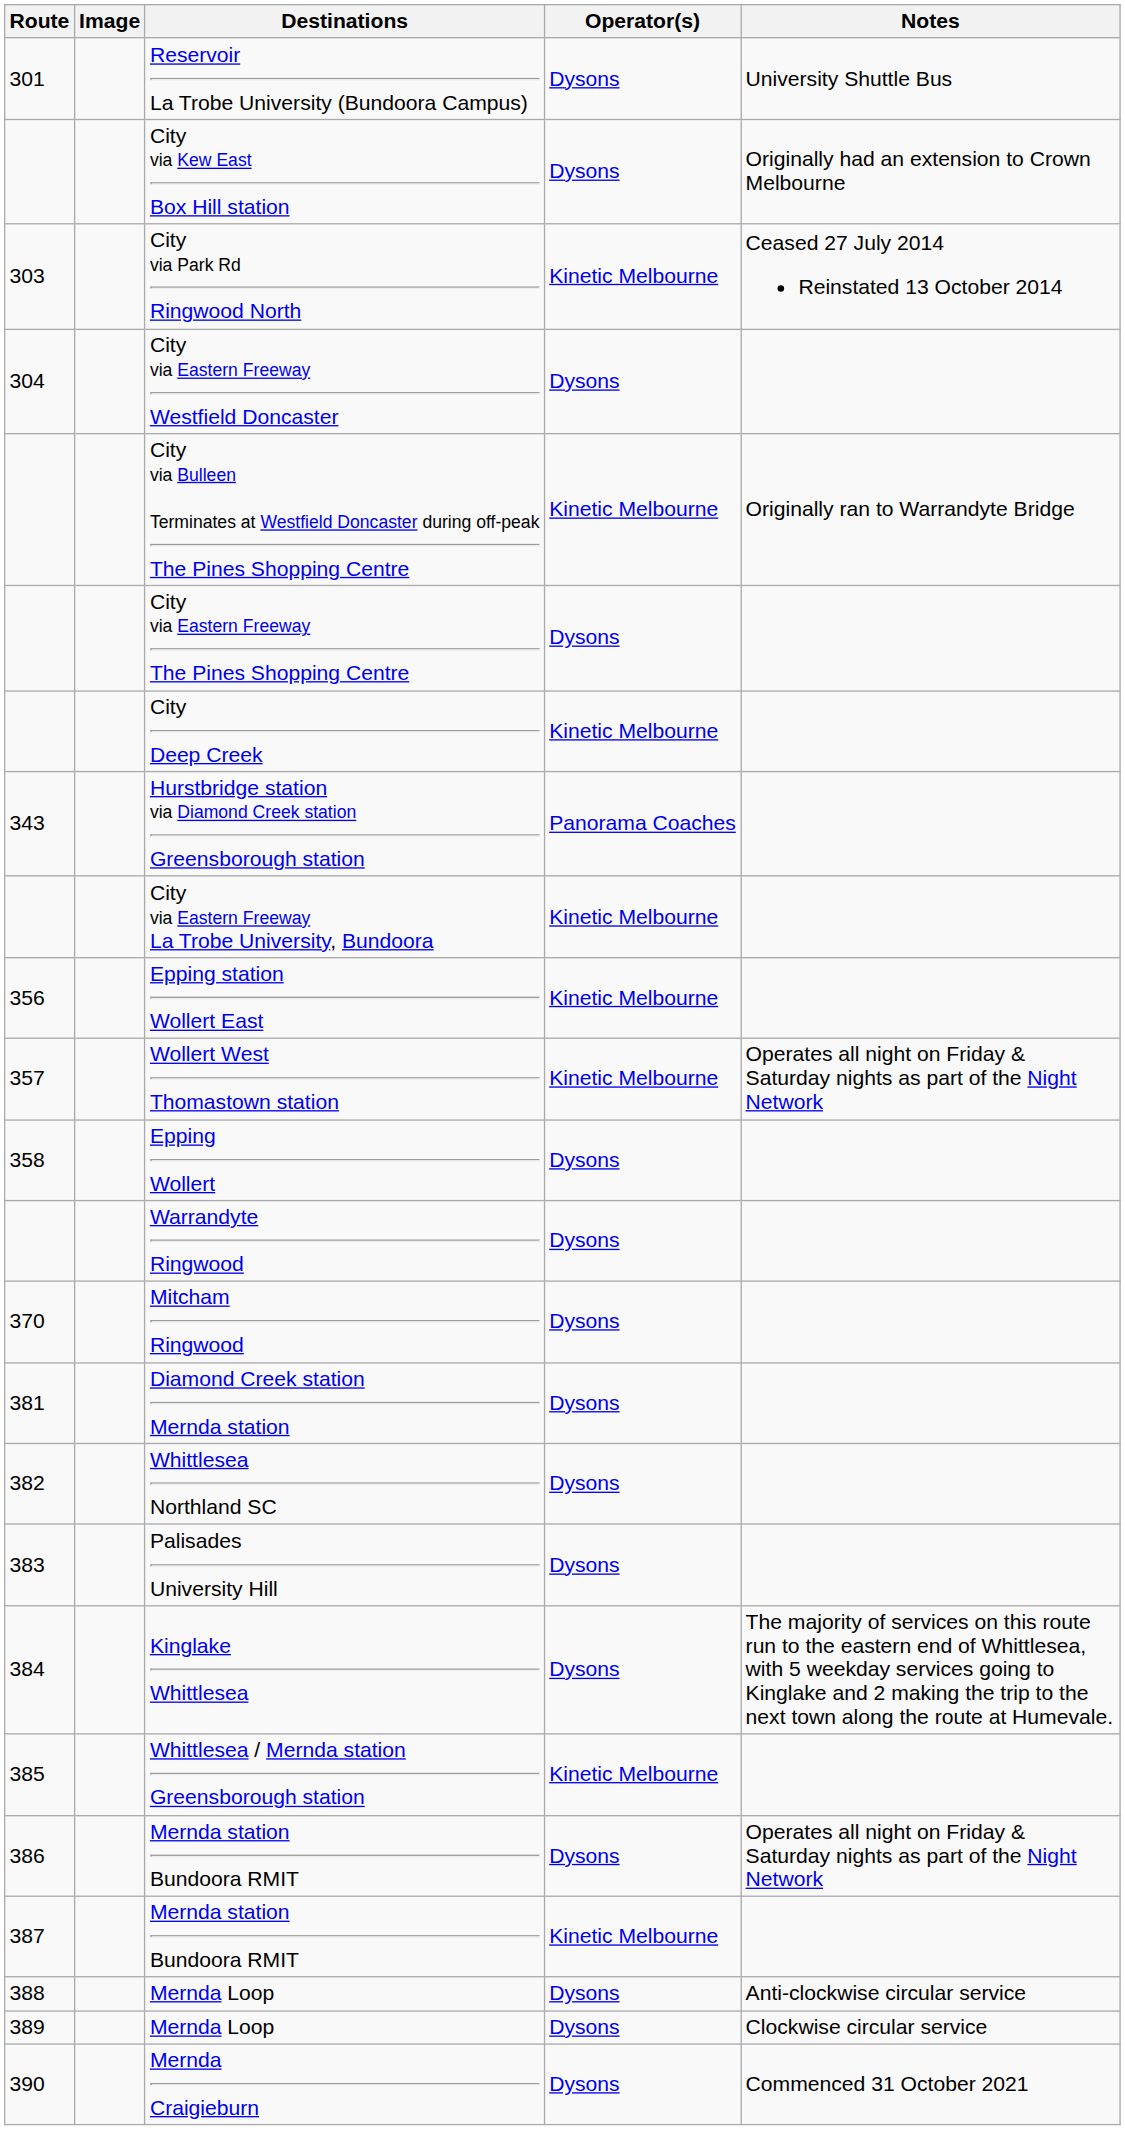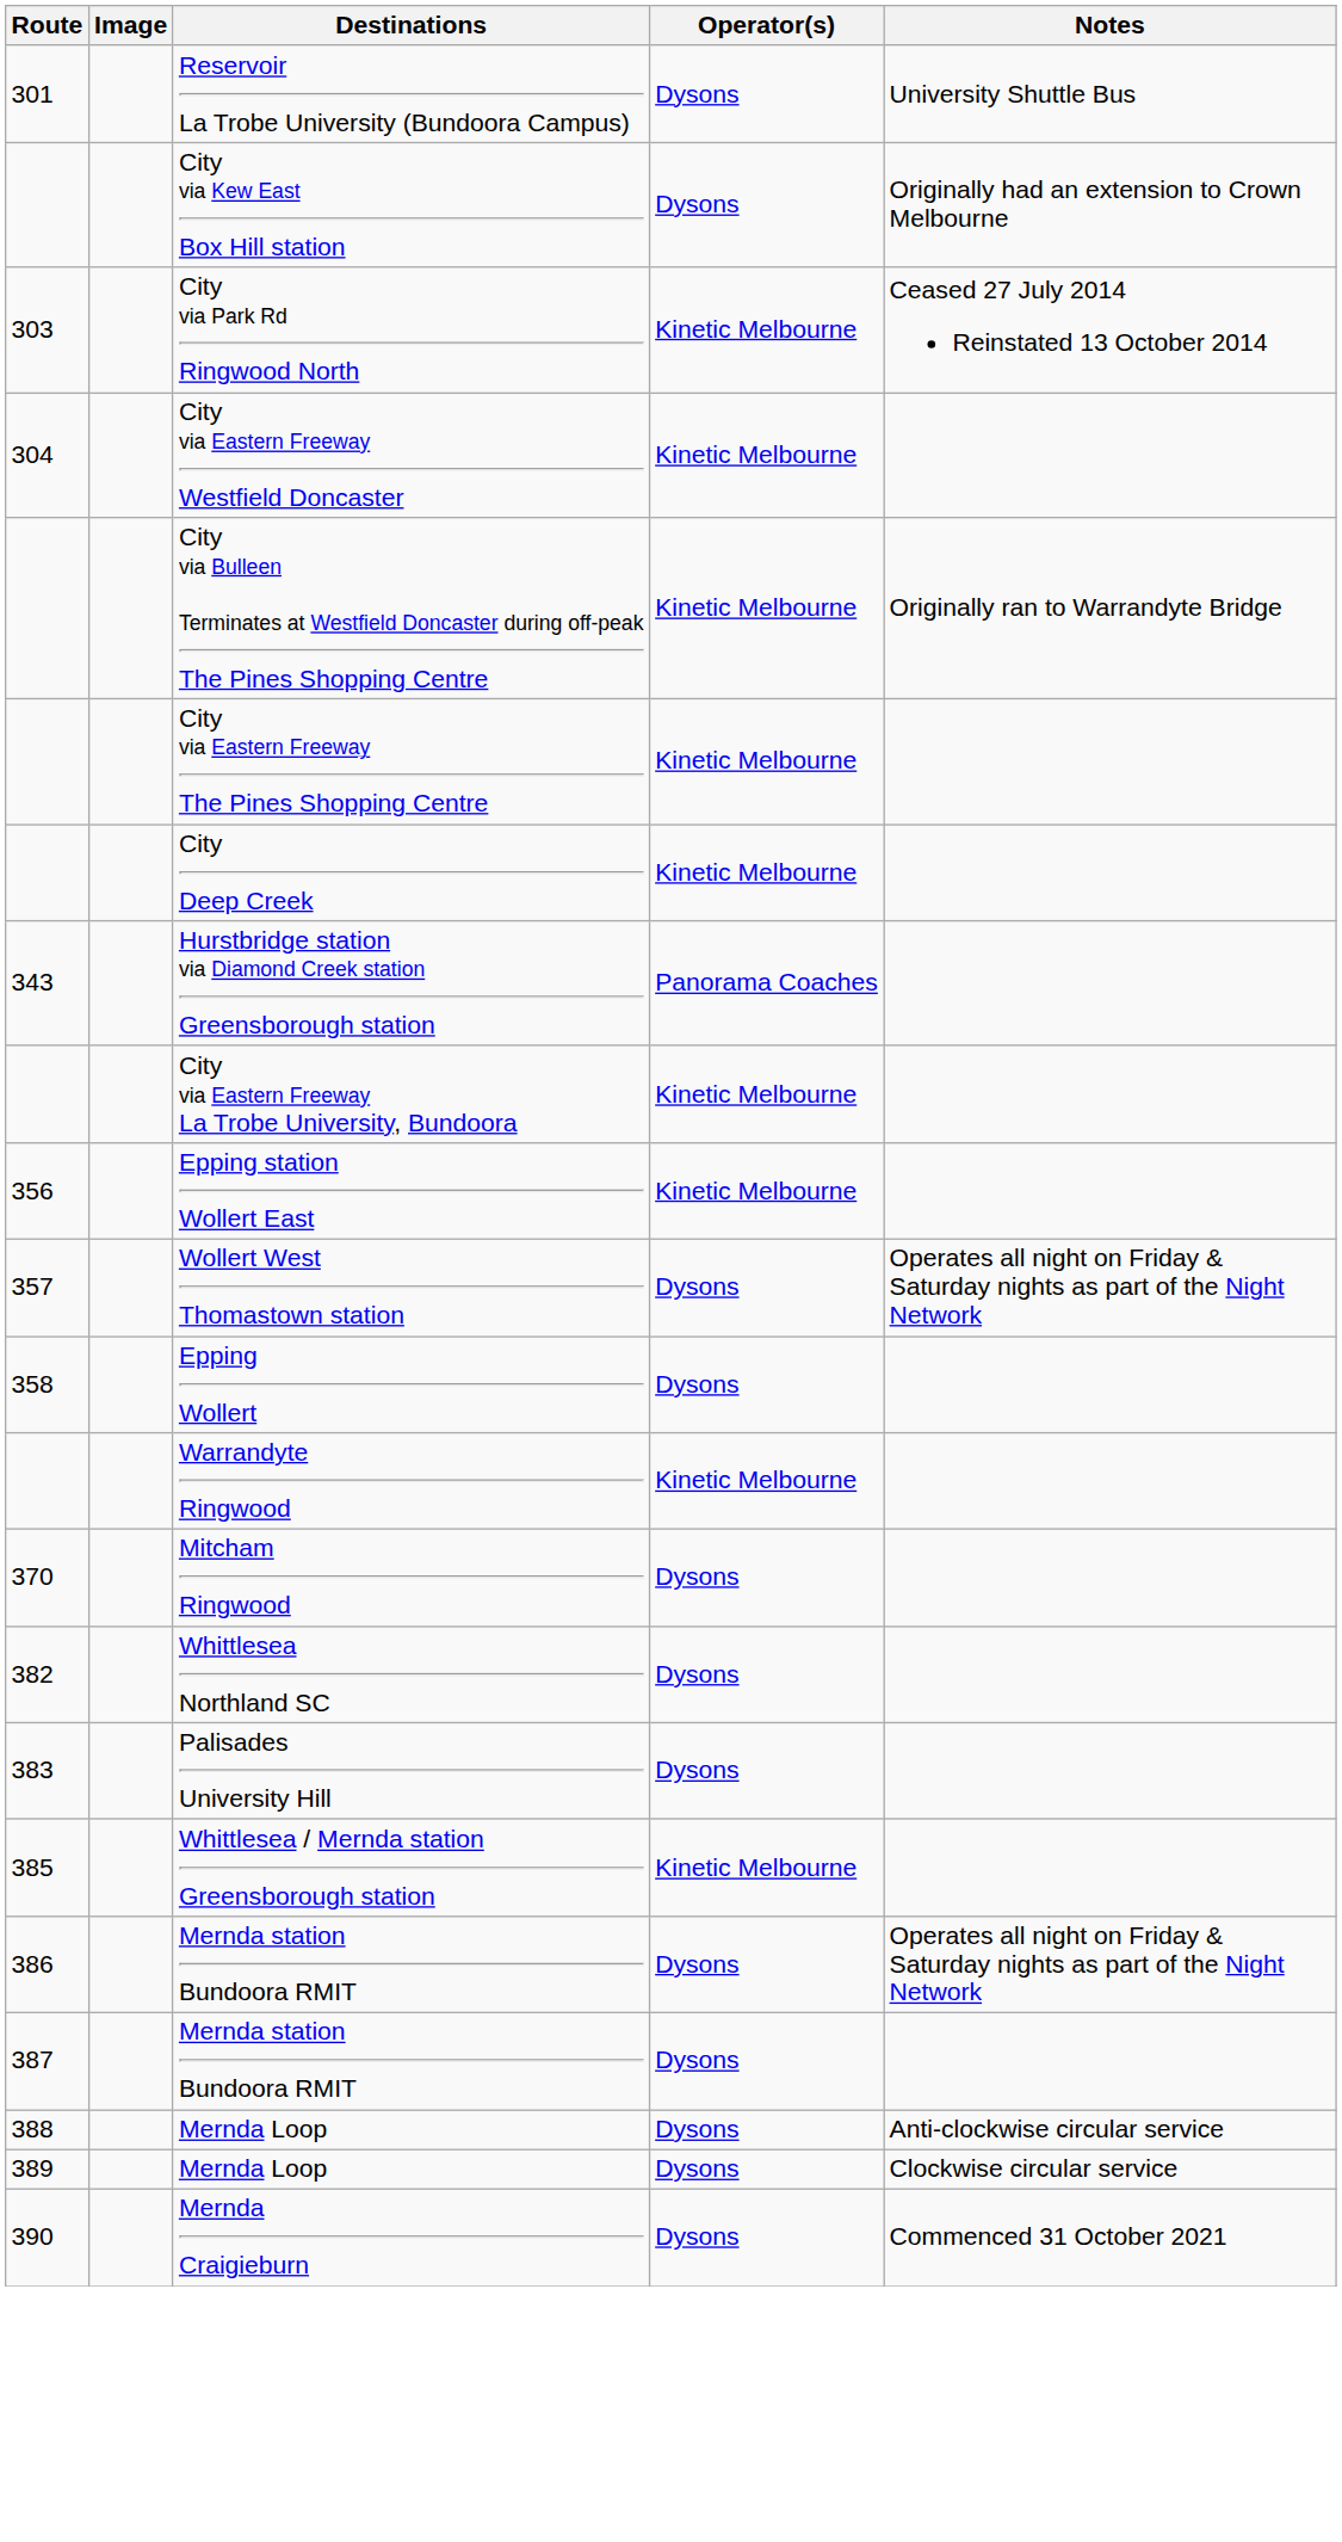 <table class="wikitable" style="text-align:left; padding:0; margin:0;">
 <tr>
 <th style="text-align:center;">Route</th>
 <th>Image</th>
 <th>Destinations</th>
 <th>Operator(s)</th>
 <th style="width:280px;">Notes</th>
 </tr>
 <tr>
 <td>301</td>
 <td></td>
 <td><a href='#'>Reservoir</a><hr>La Trobe University (Bundoora Campus)</td>
 <td><a href='#'>Dysons</a></td>
 <td>University Shuttle Bus</td>
 </tr>
 <tr>
 <td></td>
 <td></td>
 <td>City<br><small>via <a href='#'>Kew East</a></small><hr><a href='#'>Box Hill station</a></td>
 <td><a href='#'>Dysons</a></td>
 <td>Originally had an extension to Crown Melbourne</td>
 </tr>
 <tr>
 <td>303</td>
 <td></td>
 <td>City<br><small>via Park Rd</small><hr><a href='#'>Ringwood North</a></td>
 <td><a href='#'>Kinetic Melbourne</a></td>
 <td>Ceased 27 July 2014<br><ul><li>Reinstated 13 October 2014</li></ul></td>
 </tr>
 <tr>
 <td>304</td>
 <td></td>
 <td>City<br><small>via <a href='#'>Eastern Freeway</a></small><hr><a href='#'>Westfield Doncaster</a></td>
-<td><a href='#'>Dysons</a></td>
+<td><a href='#'>Kinetic Melbourne</a></td>
 <td></td>
 </tr>
 <tr>
 <td></td>
 <td></td>
 <td>City<br><small>via <a href='#'>Bulleen</a></small><br><br><small>Terminates at <a href='#'>Westfield Doncaster</a> during off-peak</small><hr><a href='#'>The Pines Shopping Centre</a></td>
 <td><a href='#'>Kinetic Melbourne</a></td>
 <td>Originally ran to Warrandyte Bridge</td>
 </tr>
 <tr>
 <td></td>
 <td></td>
 <td>City<br><small>via <a href='#'>Eastern Freeway</a></small><br><hr><a href='#'>The Pines Shopping Centre</a></td>
-<td><a href='#'>Dysons</a></td>
+<td><a href='#'>Kinetic Melbourne</a></td>
 <td></td>
 </tr>
 <tr>
 <td></td>
 <td></td>
 <td>City<hr><a href='#'>Deep Creek</a><br></td>
 <td><a href='#'>Kinetic Melbourne</a></td>
 <td></td>
 </tr>
 <tr>
 <td>343</td>
 <td></td>
 <td><a href='#'>Hurstbridge station</a><br><small>via <a href='#'>Diamond Creek station</a></small><br><hr><a href='#'>Greensborough station</a></td>
 <td><a href='#'>Panorama Coaches</a></td>
 <td></td>
 </tr>
 <tr>
 <td></td>
 <td></td>
 <td>City<br><small>via <a href='#'>Eastern Freeway</a></small><br><a href='#'>La Trobe University</a>, <a href='#'>Bundoora</a></td>
 <td><a href='#'>Kinetic Melbourne</a></td>
 <td></td>
 </tr>
 <tr>
 <td>356</td>
 <td></td>
 <td><a href='#'>Epping station</a><hr><a href='#'>Wollert East</a></td>
 <td><a href='#'>Kinetic Melbourne</a></td>
 <td></td>
 </tr>
 <tr>
 <td>357</td>
 <td></td>
 <td><a href='#'>Wollert West</a><hr><a href='#'>Thomastown station</a></td>
-<td><a href='#'>Kinetic Melbourne</a></td>
+<td><a href='#'>Dysons</a></td>
 <td>Operates all night on Friday & Saturday nights as part of the <a href='#'>Night Network</a></td>
 </tr>
 <tr>
 <td>358</td>
 <td></td>
 <td><a href='#'>Epping</a><hr><a href='#'>Wollert</a></td>
 <td><a href='#'>Dysons</a></td>
 <td></td>
 </tr>
 <tr>
 <td></td>
 <td></td>
 <td><a href='#'>Warrandyte</a><hr><a href='#'>Ringwood</a></td>
-<td><a href='#'>Dysons</a></td>
+<td><a href='#'>Kinetic Melbourne</a></td>
 <td></td>
 </tr>
 <tr>
 <td>370</td>
 <td></td>
 <td><a href='#'>Mitcham</a><hr><a href='#'>Ringwood</a></td>
-<td><a href='#'>Dysons</a></td>
-<td></td>
-</tr>
-<tr>
-<td>381</td>
-<td></td>
-<td><a href='#'>Diamond Creek station</a><hr><a href='#'>Mernda station</a></td>
 <td><a href='#'>Dysons</a></td>
 <td></td>
 </tr>
 <tr>
 <td>382</td>
 <td></td>
 <td><a href='#'>Whittlesea</a><hr>Northland SC</td>
 <td><a href='#'>Dysons</a></td>
 <td></td>
 </tr>
 <tr>
 <td>383</td>
 <td></td>
 <td>Palisades<hr>University Hill</td>
 <td><a href='#'>Dysons</a></td>
 <td></td>
-</tr>
-<tr>
-<td>384</td>
-<td></td>
-<td><a href='#'>Kinglake</a><hr><a href='#'>Whittlesea</a></td>
-<td><a href='#'>Dysons</a></td>
-<td>The majority of services on this route run to the eastern end of Whittlesea, with 5 weekday services going to Kinglake and 2 making the trip to the next town along the route at Humevale.</td>
 </tr>
 <tr>
 <td>385</td>
 <td></td>
 <td><a href='#'>Whittlesea</a> / <a href='#'>Mernda station</a><hr><a href='#'>Greensborough station</a></td>
 <td><a href='#'>Kinetic Melbourne</a></td>
 <td></td>
 </tr>
 <tr>
 <td>386</td>
 <td></td>
 <td><a href='#'>Mernda station</a><hr>Bundoora RMIT</td>
 <td><a href='#'>Dysons</a></td>
 <td>Operates all night on Friday & Saturday nights as part of the <a href='#'>Night Network</a></td>
 </tr>
 <tr>
 <td>387</td>
 <td></td>
 <td><a href='#'>Mernda station</a><hr>Bundoora RMIT</td>
-<td><a href='#'>Kinetic Melbourne</a></td>
+<td><a href='#'>Dysons</a></td>
 <td></td>
 </tr>
 <tr>
 <td>388</td>
 <td></td>
 <td><a href='#'>Mernda</a> Loop</td>
 <td><a href='#'>Dysons</a></td>
 <td>Anti-clockwise circular service</td>
 </tr>
 <tr>
 <td>389</td>
 <td></td>
 <td><a href='#'>Mernda</a> Loop</td>
 <td><a href='#'>Dysons</a></td>
 <td>Clockwise circular service</td>
 </tr>
 <tr>
 <td>390</td>
 <td></td>
 <td><a href='#'>Mernda</a><hr><a href='#'>Craigieburn</a></td>
 <td><a href='#'>Dysons</a></td>
 <td>Commenced 31 October 2021</td>
 </tr>
 </table>
